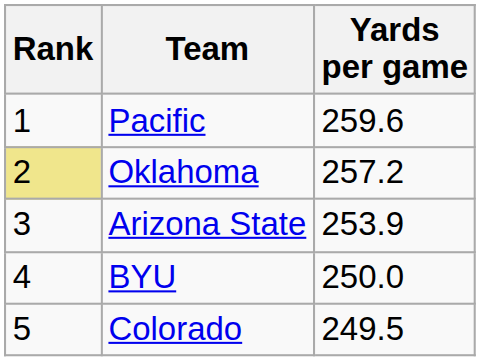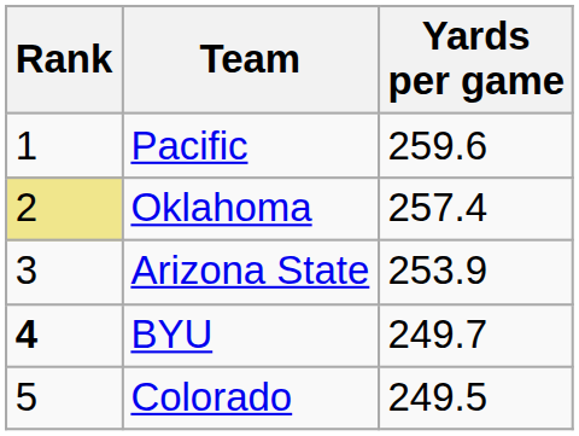 <table class="wikitable sortable">
 <tr>
 <th>Rank</th>
 <th>Team</th>
 <th>Yards<br>per game</th>
 </tr>
 <tr>
 <td>1</td>
 <td><a href='#'>Pacific</a></td>
 <td>259.6</td>
 </tr>
 <tr>
 <td style="background: khaki;">2</td>
 <td><a href='#'>Oklahoma</a></td>
-<td>257.2</td>
+<td>257.4</td>
 </tr>
 <tr>
 <td>3</td>
 <td><a href='#'>Arizona State</a></td>
 <td>253.9</td>
 </tr>
 <tr>
-<td>4</td>
+<td><strong>4</strong></td>
 <td><a href='#'>BYU</a></td>
-<td>250.0</td>
+<td>249.7</td>
 </tr>
 <tr>
 <td>5</td>
 <td><a href='#'>Colorado</a></td>
 <td>249.5</td>
 </tr>
 </table>
